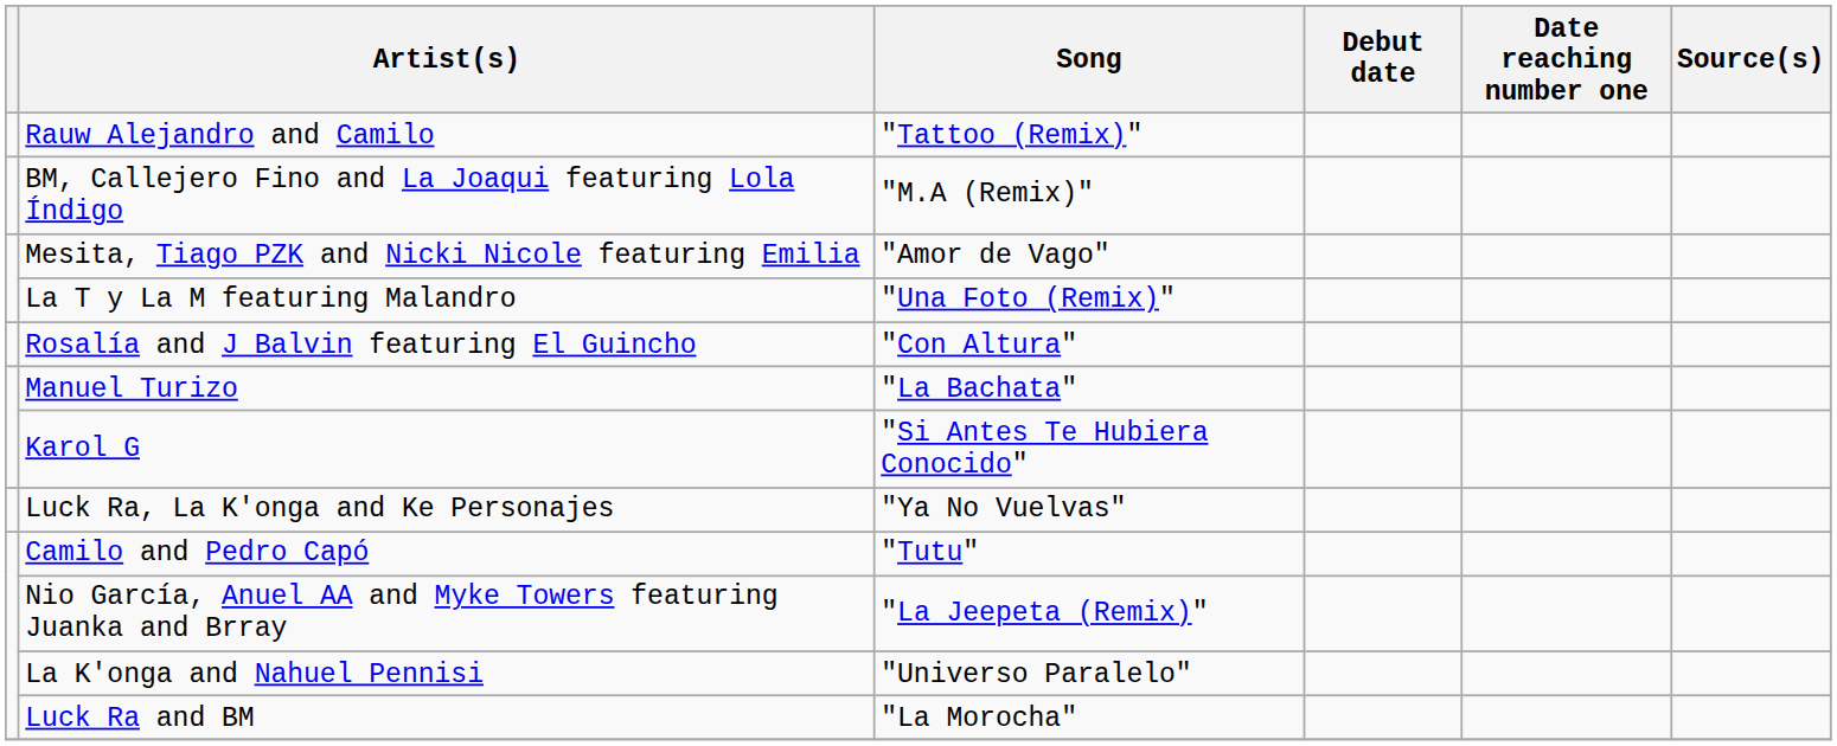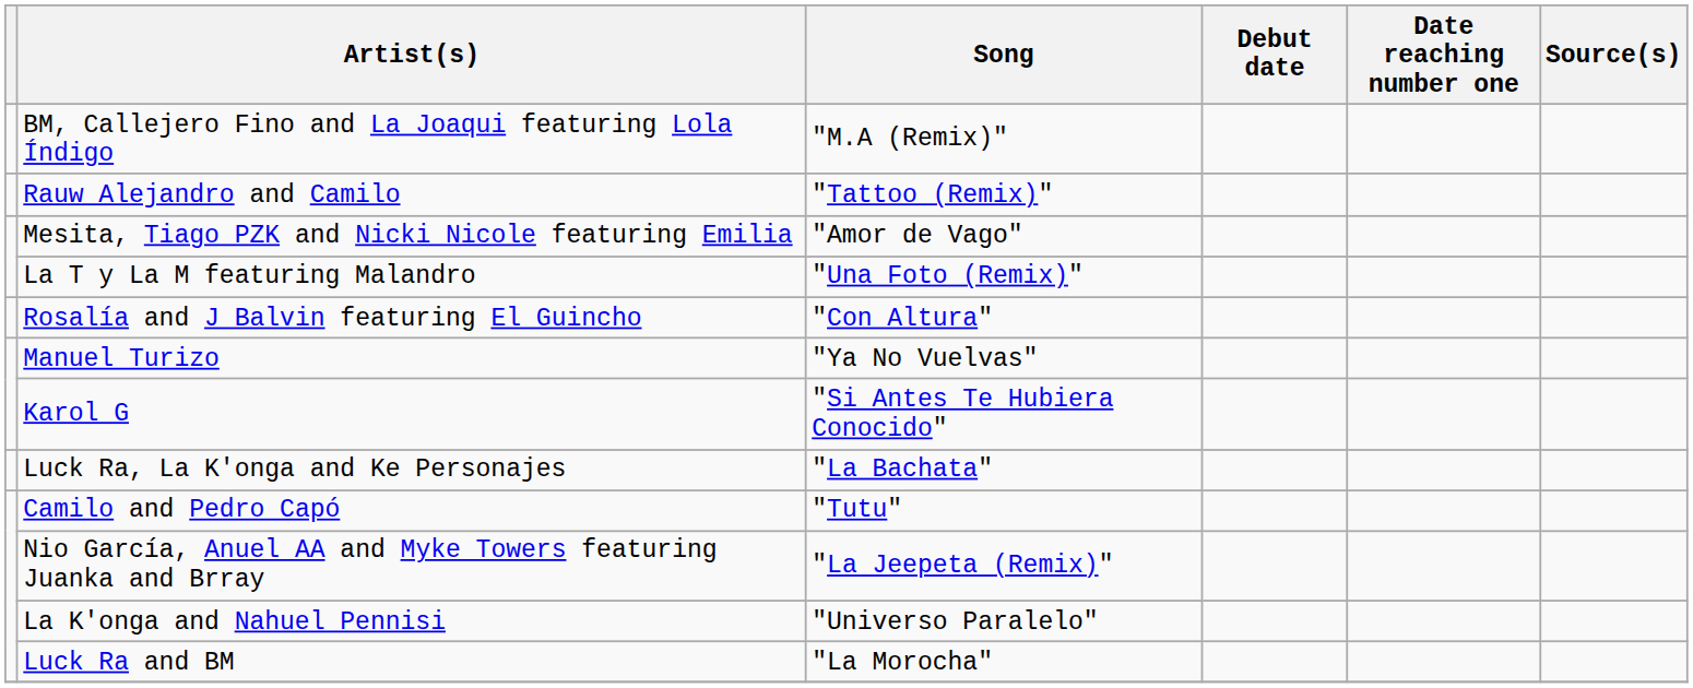 <table class="wikitable">
 <tr>
 <th></th>
 <th>Artist(s)</th>
 <th>Song</th>
 <th>Debut date</th>
 <th>Date reaching<br>number one</th>
 <th>Source(s)</th>
 </tr>
 <tr>
 <td></td>
-<td><a href='#'>Rauw Alejandro</a> and <a href='#'>Camilo</a></td>
-<td>"<a href='#'>Tattoo (Remix)</a>"</td>
+<td>BM, Callejero Fino and <a href='#'>La Joaqui</a> featuring <a href='#'>Lola Índigo</a></td>
+<td>"M.A (Remix)"</td>
 <td></td>
 <td></td>
 <td></td>
 </tr>
 <tr>
 <td></td>
-<td>BM, Callejero Fino and <a href='#'>La Joaqui</a> featuring <a href='#'>Lola Índigo</a></td>
-<td>"M.A (Remix)"</td>
+<td><a href='#'>Rauw Alejandro</a> and <a href='#'>Camilo</a></td>
+<td>"<a href='#'>Tattoo (Remix)</a>"</td>
 <td></td>
 <td></td>
 <td></td>
 </tr>
 <tr>
 <td rowspan="2"></td>
 <td>Mesita, <a href='#'>Tiago PZK</a> and <a href='#'>Nicki Nicole</a> featuring <a href='#'>Emilia</a></td>
 <td>"Amor de Vago"</td>
 <td></td>
 <td></td>
 <td></td>
 </tr>
 <tr>
 <td>La T y La M featuring Malandro</td>
 <td>"<a href='#'>Una Foto (Remix)</a>"</td>
 <td></td>
 <td></td>
 <td></td>
 </tr>
 <tr>
 <td></td>
 <td><a href='#'>Rosalía</a> and <a href='#'>J Balvin</a> featuring <a href='#'>El Guincho</a></td>
 <td>"<a href='#'>Con Altura</a>"</td>
 <td></td>
 <td></td>
 <td></td>
 </tr>
 <tr>
 <td rowspan="2"></td>
 <td><a href='#'>Manuel Turizo</a></td>
-<td>"<a href='#'>La Bachata</a>"</td>
+<td>"Ya No Vuelvas"</td>
 <td></td>
 <td></td>
 <td></td>
 </tr>
 <tr>
 <td><a href='#'>Karol G</a></td>
 <td>"<a href='#'>Si Antes Te Hubiera Conocido</a>"</td>
 <td></td>
 <td></td>
 <td></td>
 </tr>
 <tr>
 <td></td>
 <td>Luck Ra, La K'onga and Ke Personajes</td>
-<td>"Ya No Vuelvas"</td>
+<td>"<a href='#'>La Bachata</a>"</td>
 <td></td>
 <td></td>
 <td></td>
 </tr>
 <tr>
 <td rowspan="4"></td>
 <td><a href='#'>Camilo</a> and <a href='#'>Pedro Capó</a></td>
 <td>"<a href='#'>Tutu</a>"</td>
 <td></td>
 <td></td>
 <td></td>
 </tr>
 <tr>
 <td>Nio García, <a href='#'>Anuel AA</a> and <a href='#'>Myke Towers</a> featuring Juanka and Brray</td>
 <td>"<a href='#'>La Jeepeta (Remix)</a>"</td>
 <td></td>
 <td></td>
 <td></td>
 </tr>
 <tr>
 <td>La K'onga and <a href='#'>Nahuel Pennisi</a></td>
 <td>"Universo Paralelo"</td>
 <td></td>
 <td></td>
 <td></td>
 </tr>
 <tr>
 <td><a href='#'>Luck Ra</a> and BM</td>
 <td>"La Morocha"</td>
 <td></td>
 <td></td>
 <td></td>
 </tr>
 <tr>
 </tr>
 </table>
